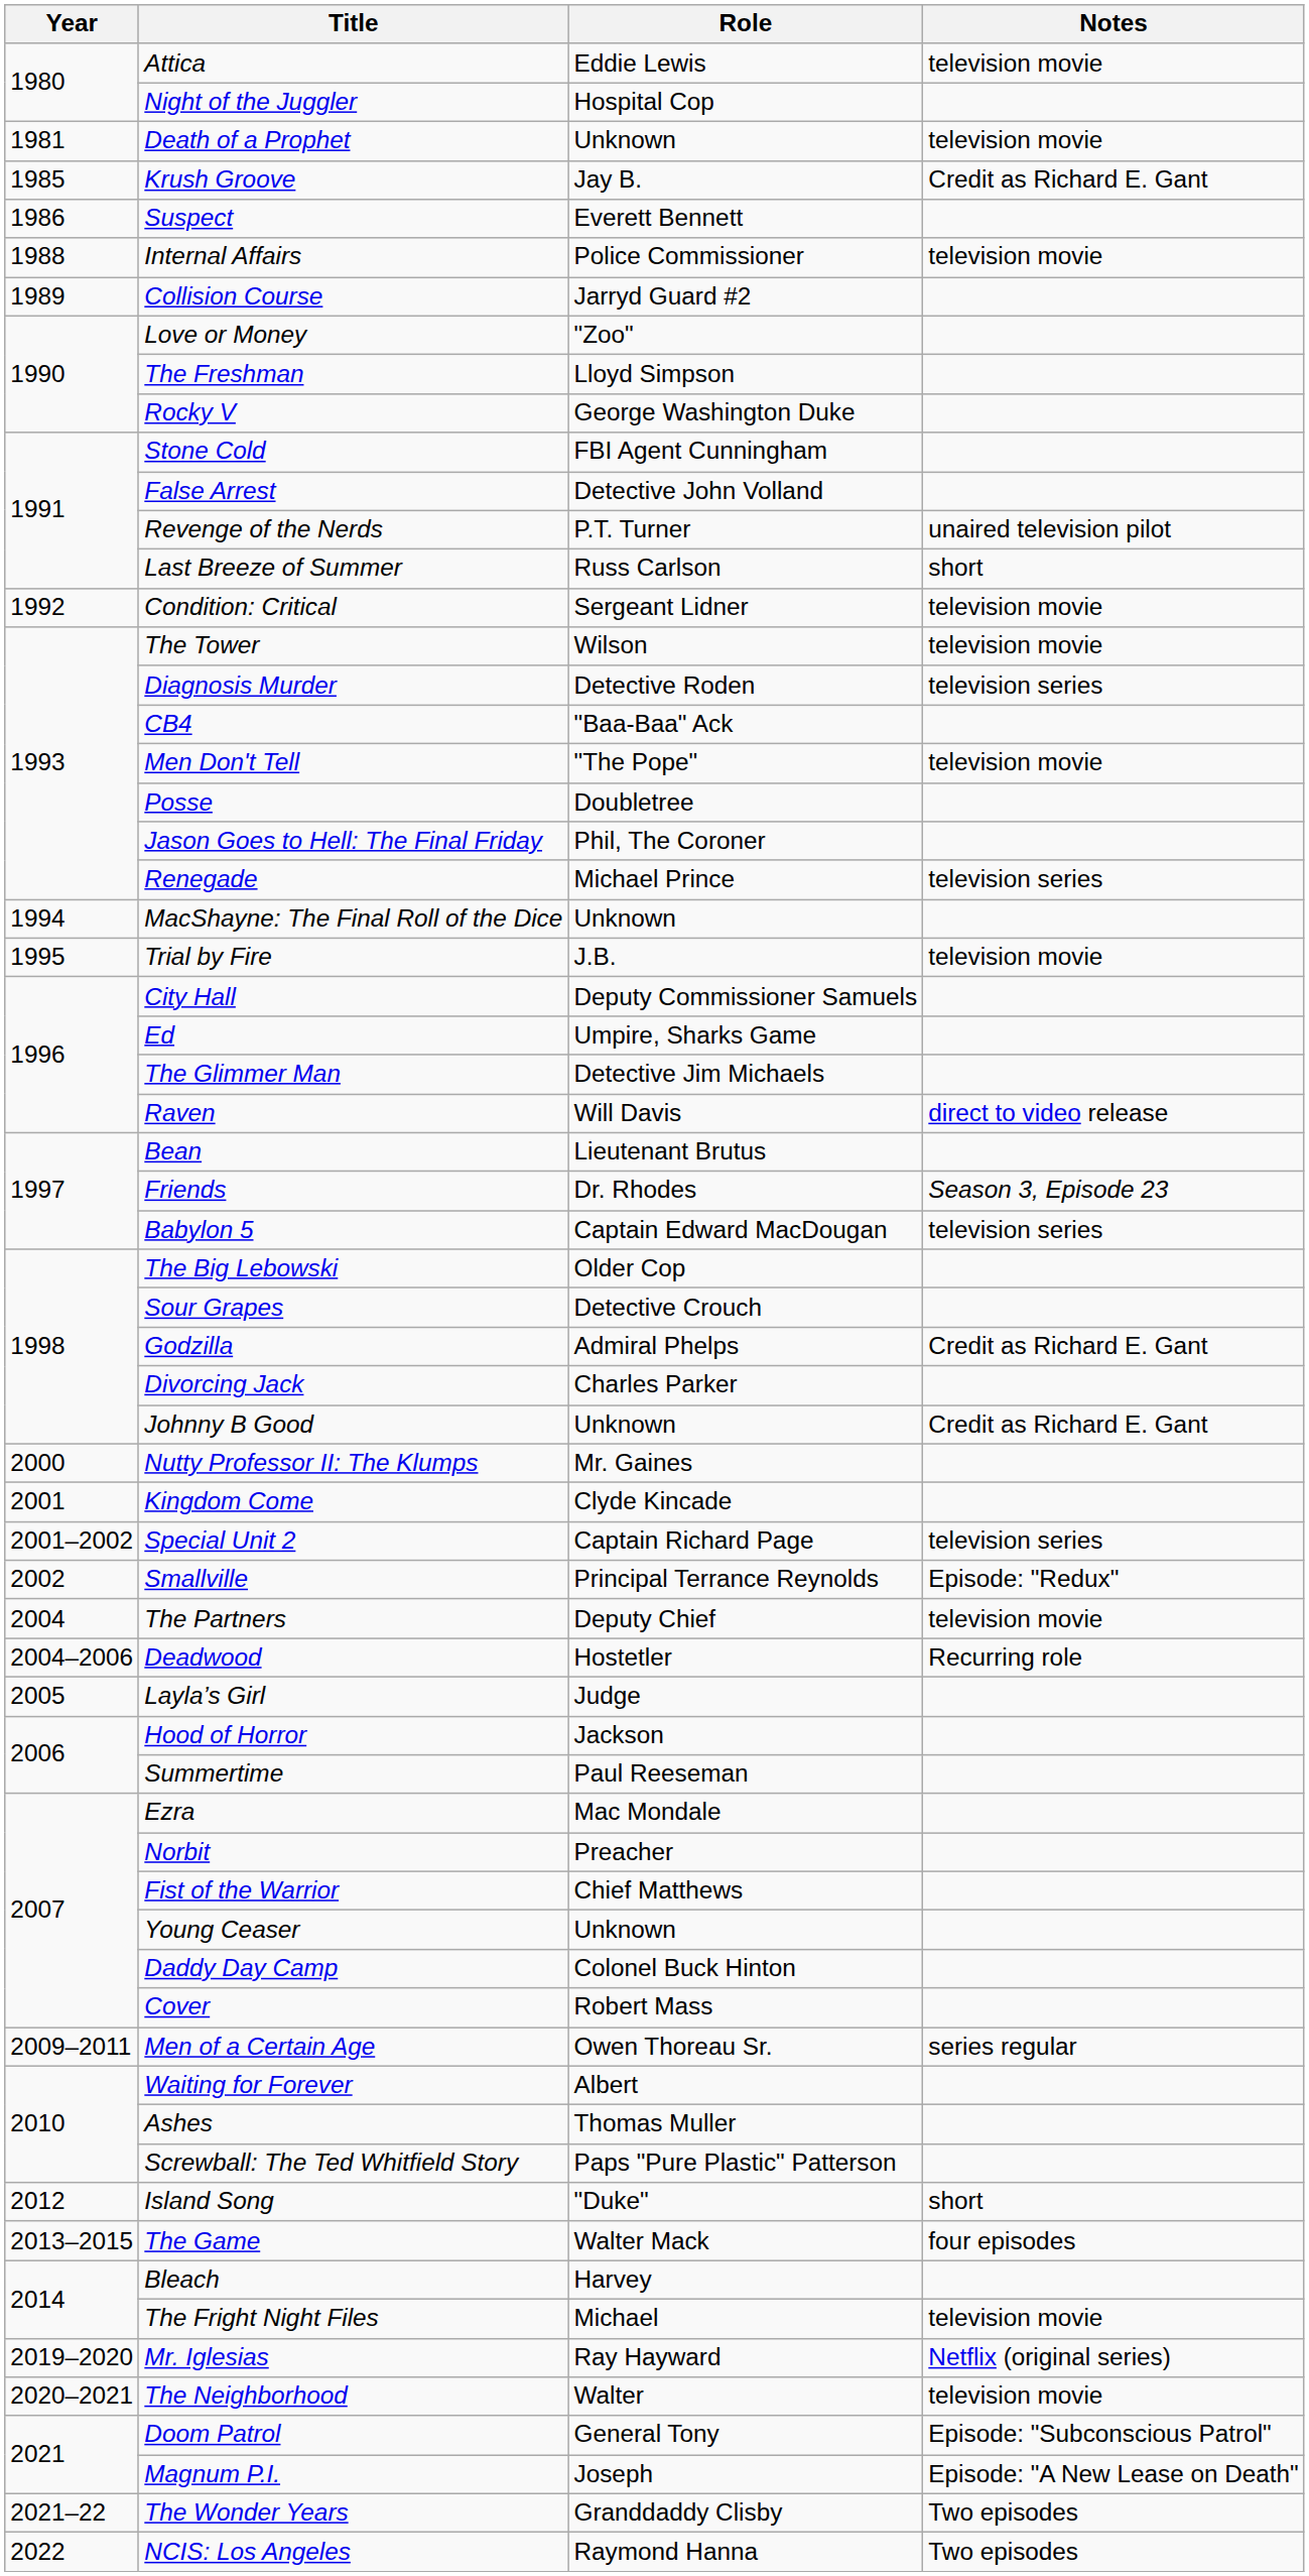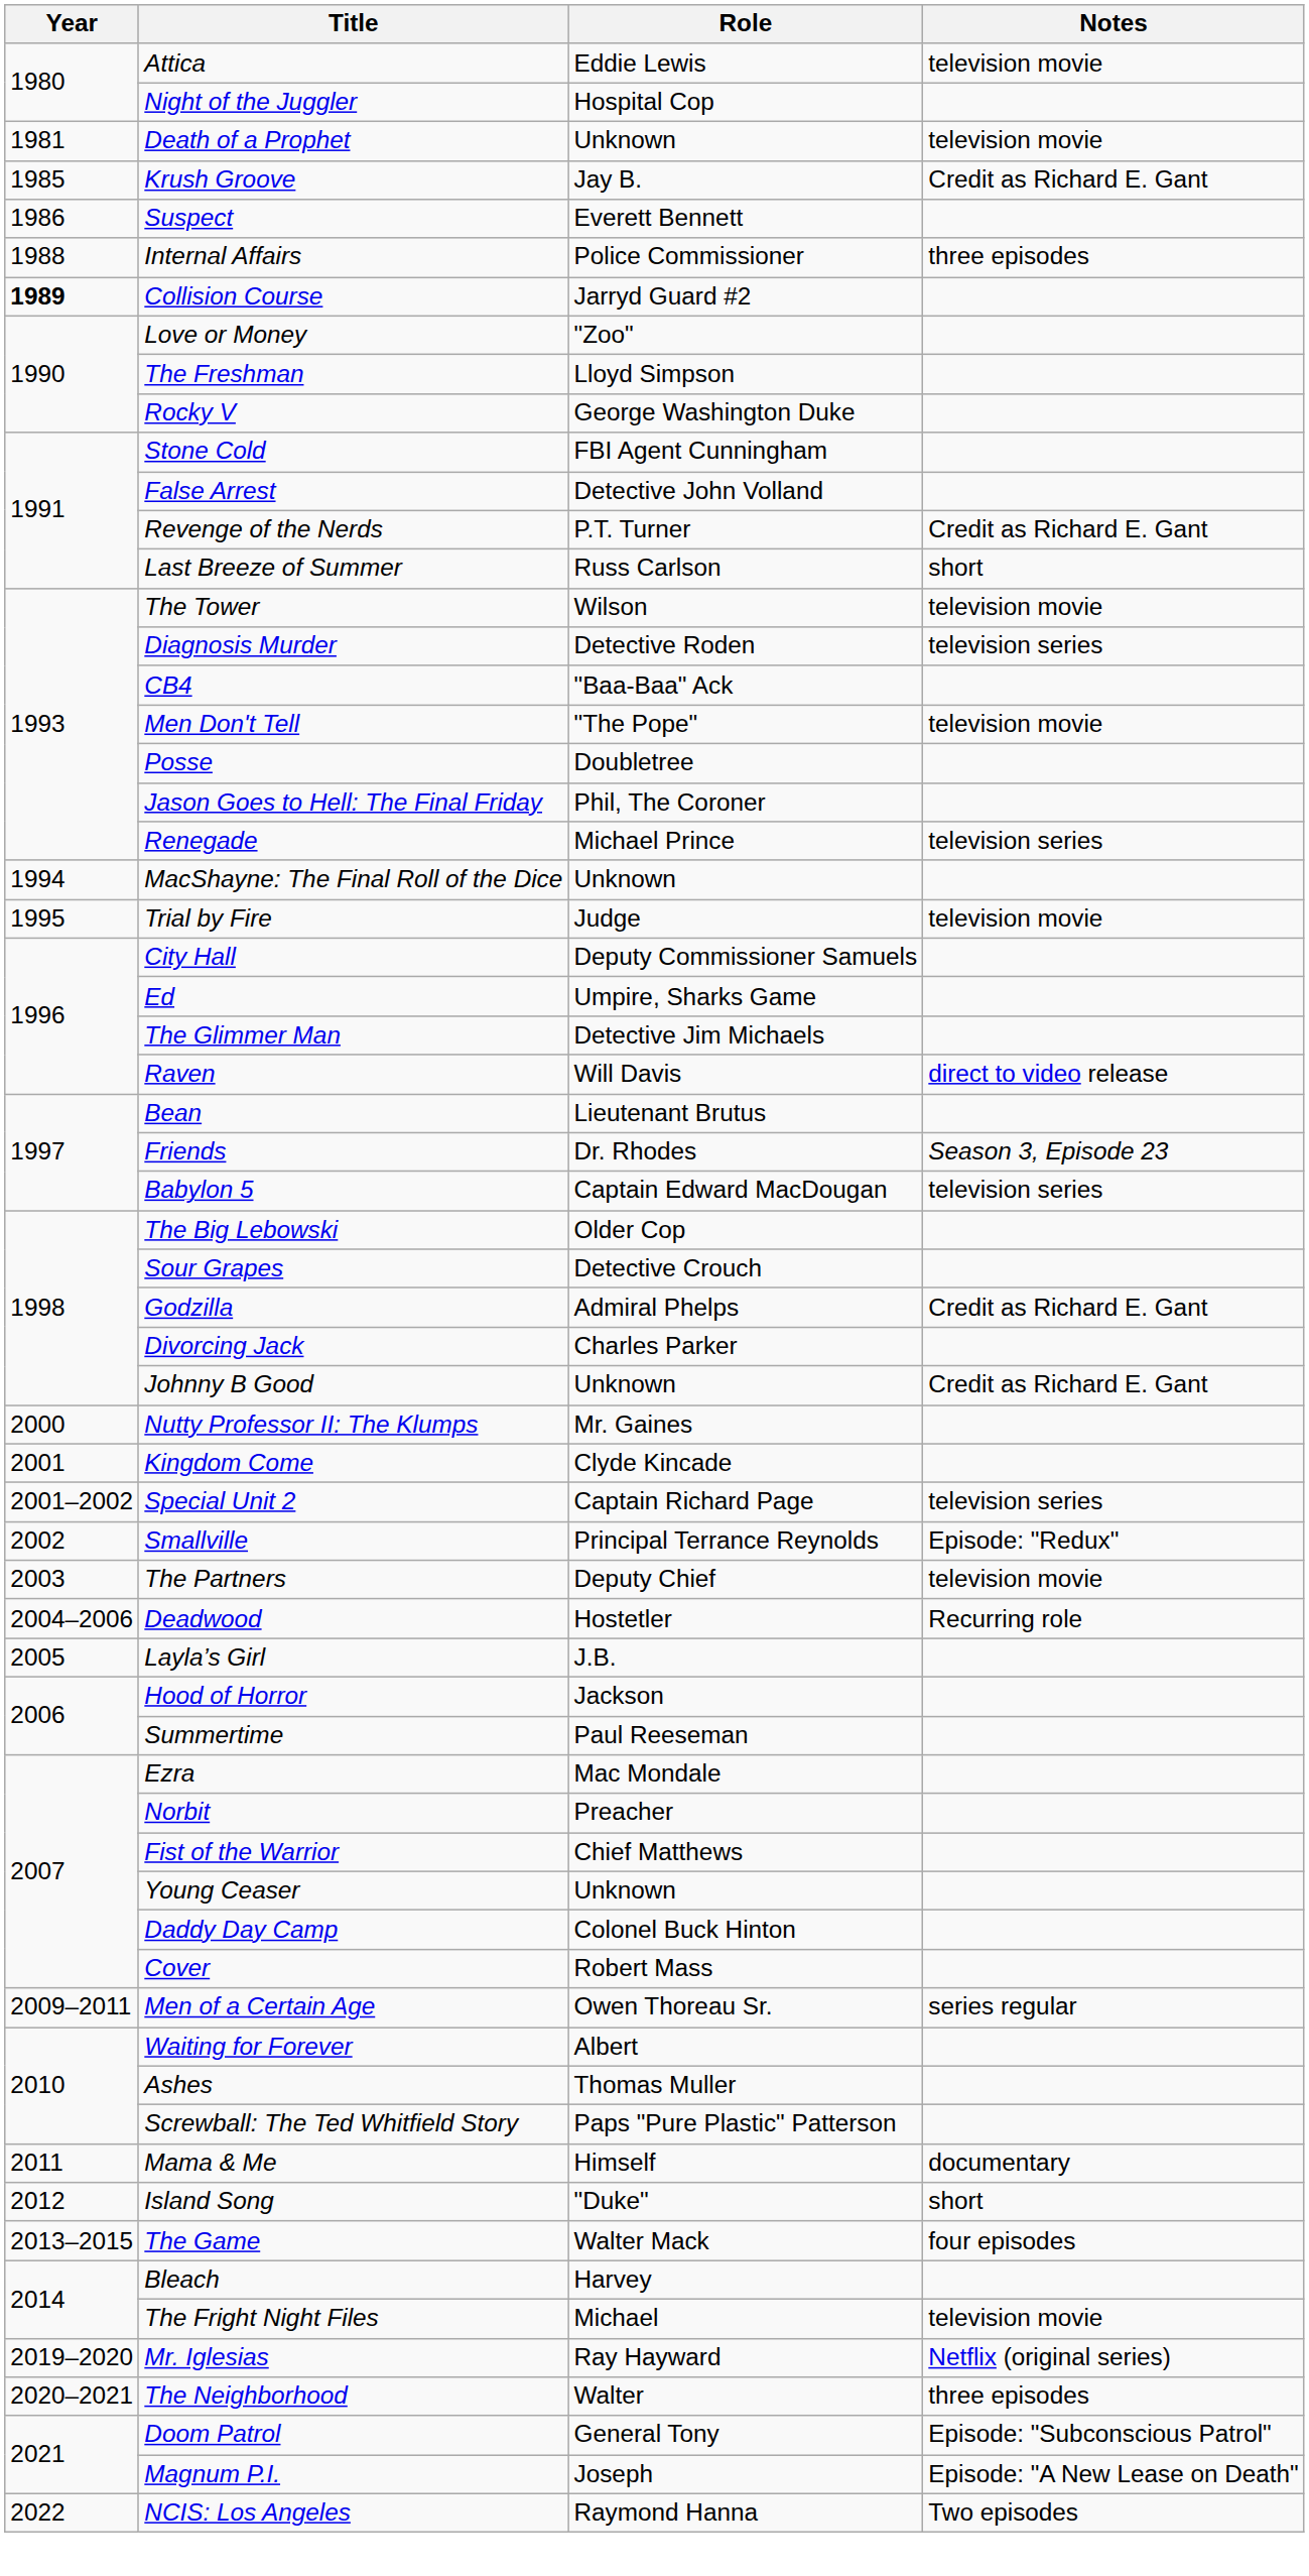 <table class="wikitable sortable">
 <tr>
 <th>Year</th>
 <th>Title</th>
 <th>Role</th>
 <th class="unsortable">Notes</th>
 </tr>
 <tr>
 <td rowspan="2">1980</td>
 <td><em>Attica</em></td>
 <td>Eddie Lewis</td>
 <td>television movie</td>
 </tr>
 <tr>
 <td><em><a href='#'>Night of the Juggler</a></em></td>
 <td>Hospital Cop</td>
 <td></td>
 </tr>
 <tr>
 <td>1981</td>
 <td><em><a href='#'>Death of a Prophet</a></em></td>
 <td>Unknown</td>
 <td>television movie</td>
 </tr>
 <tr>
 <td>1985</td>
 <td><em><a href='#'>Krush Groove</a></em></td>
 <td>Jay B.</td>
 <td>Credit as Richard E. Gant</td>
 </tr>
 <tr>
 <td>1986</td>
 <td><em><a href='#'>Suspect</a></em></td>
 <td>Everett Bennett</td>
 <td></td>
 </tr>
 <tr>
 <td>1988</td>
 <td><em>Internal Affairs</em></td>
 <td>Police Commissioner</td>
-<td>television movie</td>
+<td>three episodes</td>
 </tr>
 <tr>
-<td>1989</td>
+<td><strong>1989</strong></td>
 <td><em><a href='#'>Collision Course</a></em></td>
 <td>Jarryd Guard #2</td>
 <td></td>
 </tr>
 <tr>
 <td rowspan="3">1990</td>
 <td><em>Love or Money</em></td>
 <td>"Zoo"</td>
 <td></td>
 </tr>
 <tr>
 <td><em><a href='#'>The Freshman</a></em></td>
 <td>Lloyd Simpson</td>
 <td></td>
 </tr>
 <tr>
 <td><em><a href='#'>Rocky V</a></em></td>
 <td>George Washington Duke</td>
 <td></td>
 </tr>
 <tr>
 <td rowspan="4">1991</td>
 <td><em><a href='#'>Stone Cold</a></em></td>
 <td>FBI Agent Cunningham</td>
 <td></td>
 </tr>
 <tr>
 <td><em><a href='#'>False Arrest</a></em></td>
 <td>Detective John Volland</td>
 <td></td>
 </tr>
 <tr>
 <td><em>Revenge of the Nerds</em></td>
 <td>P.T. Turner</td>
-<td>unaired television pilot</td>
+<td>Credit as Richard E. Gant</td>
 </tr>
 <tr>
 <td><em>Last Breeze of Summer</em></td>
 <td>Russ Carlson</td>
 <td>short</td>
-</tr>
-<tr>
-<td>1992</td>
-<td><em>Condition: Critical</em></td>
-<td>Sergeant Lidner</td>
-<td>television movie</td>
 </tr>
 <tr>
 <td rowspan="7">1993</td>
 <td><em>The Tower</em></td>
 <td>Wilson</td>
 <td>television movie</td>
 </tr>
 <tr>
 <td><em><a href='#'>Diagnosis Murder</a></em></td>
 <td>Detective Roden</td>
 <td>television series</td>
 </tr>
 <tr>
 <td><em><a href='#'>CB4</a></em></td>
 <td>"Baa-Baa" Ack</td>
 <td></td>
 </tr>
 <tr>
 <td><em><a href='#'>Men Don't Tell</a></em></td>
 <td>"The Pope"</td>
 <td>television movie</td>
 </tr>
 <tr>
 <td><em><a href='#'>Posse</a></em></td>
 <td>Doubletree</td>
 <td></td>
 </tr>
 <tr>
 <td><em><a href='#'>Jason Goes to Hell: The Final Friday</a></em></td>
 <td>Phil, The Coroner</td>
 <td></td>
 </tr>
 <tr>
 <td><em><a href='#'>Renegade</a></em></td>
 <td>Michael Prince</td>
 <td>television series</td>
 </tr>
 <tr>
 <td>1994</td>
 <td><em>MacShayne: The Final Roll of the Dice</em></td>
 <td>Unknown</td>
 <td></td>
 </tr>
 <tr>
 <td>1995</td>
 <td><em>Trial by Fire</em></td>
-<td>J.B.</td>
+<td>Judge</td>
 <td>television movie</td>
 </tr>
 <tr>
 <td rowspan="4">1996</td>
 <td><em><a href='#'>City Hall</a></em></td>
 <td>Deputy Commissioner Samuels</td>
 <td></td>
 </tr>
 <tr>
 <td><em><a href='#'>Ed</a></em></td>
 <td>Umpire, Sharks Game</td>
 <td></td>
 </tr>
 <tr>
 <td><em><a href='#'>The Glimmer Man</a></em></td>
 <td>Detective Jim Michaels</td>
 <td></td>
 </tr>
 <tr>
 <td><em><a href='#'>Raven</a></em></td>
 <td>Will Davis</td>
 <td><a href='#'>direct to video</a> release</td>
 </tr>
 <tr>
 <td rowspan="3">1997</td>
 <td><em><a href='#'>Bean</a></em></td>
 <td>Lieutenant Brutus</td>
 <td></td>
 </tr>
 <tr>
 <td><em><a href='#'>Friends</a></em></td>
 <td>Dr. Rhodes</td>
 <td><em>Season 3, Episode 23</em></td>
 </tr>
 <tr>
 <td><em><a href='#'>Babylon 5</a></em></td>
 <td>Captain Edward MacDougan</td>
 <td>television series</td>
 </tr>
 <tr>
 <td rowspan="5">1998</td>
 <td><em><a href='#'>The Big Lebowski</a></em></td>
 <td>Older Cop</td>
 <td></td>
 </tr>
 <tr>
 <td><em><a href='#'>Sour Grapes</a></em></td>
 <td>Detective Crouch</td>
 <td></td>
 </tr>
 <tr>
 <td><em><a href='#'>Godzilla</a></em></td>
 <td>Admiral Phelps</td>
 <td>Credit as Richard E. Gant</td>
 </tr>
 <tr>
 <td><em><a href='#'>Divorcing Jack</a></em></td>
 <td>Charles Parker</td>
 <td></td>
 </tr>
 <tr>
 <td><em>Johnny B Good</em></td>
 <td>Unknown</td>
 <td>Credit as Richard E. Gant</td>
 </tr>
 <tr>
 <td>2000</td>
 <td><em><a href='#'>Nutty Professor II: The Klumps</a></em></td>
 <td>Mr. Gaines</td>
 <td></td>
 </tr>
 <tr>
 <td>2001</td>
 <td><em><a href='#'>Kingdom Come</a></em></td>
 <td>Clyde Kincade</td>
 <td></td>
 </tr>
 <tr>
 <td>2001–2002</td>
 <td><em><a href='#'>Special Unit 2</a></em></td>
 <td>Captain Richard Page</td>
 <td>television series</td>
 </tr>
 <tr>
 <td>2002</td>
 <td><em><a href='#'>Smallville</a></em></td>
 <td>Principal Terrance Reynolds</td>
 <td>Episode: "Redux"</td>
 </tr>
 <tr>
-<td>2004</td>
+<td>2003</td>
 <td><em>The Partners</em></td>
 <td>Deputy Chief</td>
 <td>television movie</td>
 </tr>
 <tr>
 <td>2004–2006</td>
 <td><em><a href='#'>Deadwood</a></em></td>
 <td>Hostetler</td>
 <td>Recurring role</td>
 </tr>
 <tr>
 <td>2005</td>
 <td><em>Layla’s Girl</em></td>
-<td>Judge</td>
+<td>J.B.</td>
 <td></td>
 </tr>
 <tr>
 <td rowspan="2">2006</td>
 <td><em><a href='#'>Hood of Horror</a></em></td>
 <td>Jackson</td>
 <td></td>
 </tr>
 <tr>
 <td><em>Summertime</em></td>
 <td>Paul Reeseman</td>
 <td></td>
 </tr>
 <tr>
 <td rowspan="6">2007</td>
 <td><em>Ezra</em></td>
 <td>Mac Mondale</td>
 <td></td>
 </tr>
 <tr>
 <td><em><a href='#'>Norbit</a></em></td>
 <td>Preacher</td>
 <td></td>
 </tr>
 <tr>
 <td><em><a href='#'>Fist of the Warrior</a></em></td>
 <td>Chief Matthews</td>
 <td></td>
 </tr>
 <tr>
 <td><em>Young Ceaser</em></td>
 <td>Unknown</td>
 <td></td>
 </tr>
 <tr>
 <td><em><a href='#'>Daddy Day Camp</a></em></td>
 <td>Colonel Buck Hinton</td>
 <td></td>
 </tr>
 <tr>
 <td><em><a href='#'>Cover</a></em></td>
 <td>Robert Mass</td>
 <td></td>
 </tr>
 <tr>
 <td>2009–2011</td>
 <td><em><a href='#'>Men of a Certain Age</a></em></td>
 <td>Owen Thoreau Sr.</td>
 <td>series regular</td>
 </tr>
 <tr>
 <td rowspan="3">2010</td>
 <td><em><a href='#'>Waiting for Forever</a></em></td>
 <td>Albert</td>
 <td></td>
 </tr>
 <tr>
 <td><em>Ashes</em></td>
 <td>Thomas Muller</td>
 <td></td>
 </tr>
 <tr>
 <td><em>Screwball: The Ted Whitfield Story</em></td>
 <td>Paps "Pure Plastic" Patterson</td>
 <td></td>
 </tr>
 <tr>
+<td>2011</td>
+<td><em>Mama & Me</em></td>
+<td>Himself</td>
+<td>documentary</td>
+</tr>
+<tr>
 <td>2012</td>
 <td><em>Island Song</em></td>
 <td>"Duke"</td>
 <td>short</td>
 </tr>
 <tr>
 <td>2013–2015</td>
 <td><a href='#'><em>The Game</em></a></td>
 <td>Walter Mack</td>
 <td>four episodes</td>
 </tr>
 <tr>
 <td rowspan="2">2014</td>
 <td><em>Bleach</em></td>
 <td>Harvey</td>
 <td></td>
 </tr>
 <tr>
 <td><em>The Fright Night Files</em></td>
 <td>Michael</td>
 <td>television movie</td>
 </tr>
 <tr>
 <td>2019–2020</td>
 <td><em><a href='#'>Mr. Iglesias</a></em></td>
 <td>Ray Hayward</td>
 <td><a href='#'>Netflix</a> (original series)</td>
 </tr>
 <tr>
 <td>2020–2021</td>
 <td><em><a href='#'>The Neighborhood</a></em></td>
 <td>Walter</td>
-<td>television movie</td>
+<td>three episodes</td>
 </tr>
 <tr>
 <td rowspan="2">2021</td>
 <td><em><a href='#'>Doom Patrol</a></em></td>
 <td>General Tony</td>
 <td>Episode: "Subconscious Patrol"</td>
 </tr>
 <tr>
 <td><em><a href='#'>Magnum P.I.</a></em></td>
 <td>Joseph</td>
 <td>Episode: "A New Lease on Death"</td>
 </tr>
 <tr>
-<td>2021–22</td>
-<td><em><a href='#'>The Wonder Years</a></em></td>
-<td>Granddaddy Clisby</td>
-<td>Two episodes</td>
-</tr>
-<tr>
 <td>2022</td>
 <td><em><a href='#'>NCIS: Los Angeles</a></em></td>
 <td>Raymond Hanna</td>
 <td>Two episodes</td>
 </tr>
 </table>
